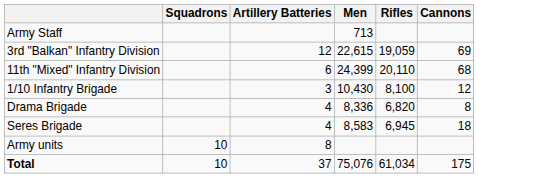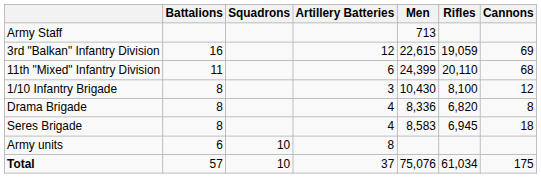 <table class="wikitable">
 <tr>
 <th></th>
+<th>Battalions</th>
 <th>Squadrons</th>
 <th>Artillery Batteries</th>
 <th>Men</th>
 <th>Rifles</th>
 <th>Cannons</th>
 </tr>
 <tr>
 <td>Army Staff</td>
 <td align="right"></td>
 <td align="right"></td>
+<td align="right"></td>
 <td align="right">713</td>
 <td align="right"></td>
 <td align="right"></td>
 </tr>
 <tr>
 <td>3rd "Balkan" Infantry Division</td>
+<td align="right">16</td>
 <td align="right"></td>
 <td align="right">12</td>
 <td align="right">22,615</td>
 <td align="right">19,059</td>
 <td align="right">69</td>
 </tr>
 <tr>
 <td>11th "Mixed" Infantry Division</td>
+<td align="right">11</td>
 <td align="right"></td>
 <td align="right">6</td>
 <td align="right">24,399</td>
 <td align="right">20,110</td>
 <td align="right">68</td>
 </tr>
 <tr>
 <td>1/10 Infantry Brigade</td>
+<td align="right">8</td>
 <td align="right"></td>
 <td align="right">3</td>
 <td align="right">10,430</td>
 <td align="right">8,100</td>
 <td align="right">12</td>
 </tr>
 <tr>
 <td>Drama Brigade</td>
+<td align="right">8</td>
 <td align="right"></td>
 <td align="right">4</td>
 <td align="right">8,336</td>
 <td align="right">6,820</td>
 <td align="right">8</td>
 </tr>
 <tr>
 <td>Seres Brigade</td>
+<td align="right">8</td>
 <td align="right"></td>
 <td align="right">4</td>
 <td align="right">8,583</td>
 <td align="right">6,945</td>
 <td align="right">18</td>
 </tr>
 <tr>
 <td>Army units</td>
+<td align="right">6</td>
 <td align="right">10</td>
 <td align="right">8</td>
 <td align="right"></td>
 <td align="right"></td>
 <td align="right"></td>
 </tr>
 <tr>
 <td><strong>Total</strong></td>
+<td align="right">57</td>
 <td align="right">10</td>
 <td align="right">37</td>
 <td align="right">75,076</td>
 <td align="right">61,034</td>
 <td align="right">175</td>
 </tr>
 </table>
